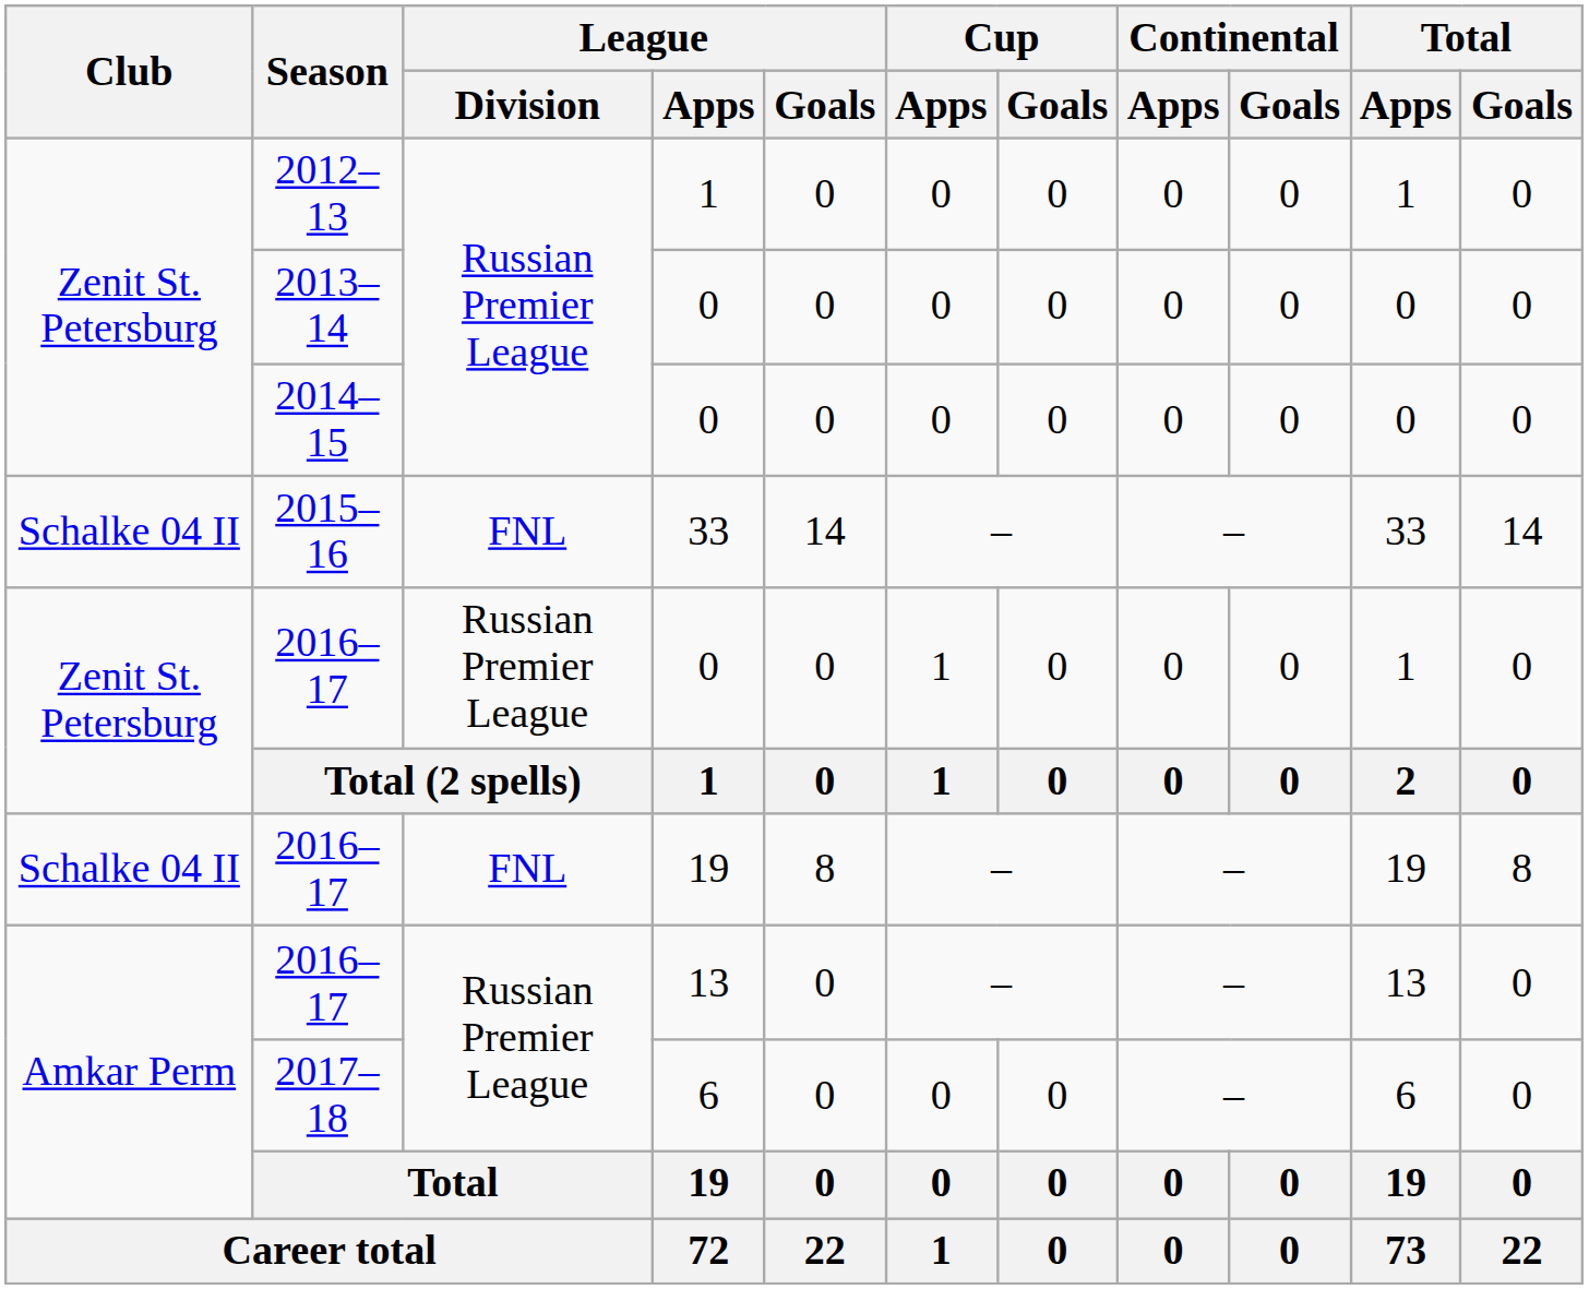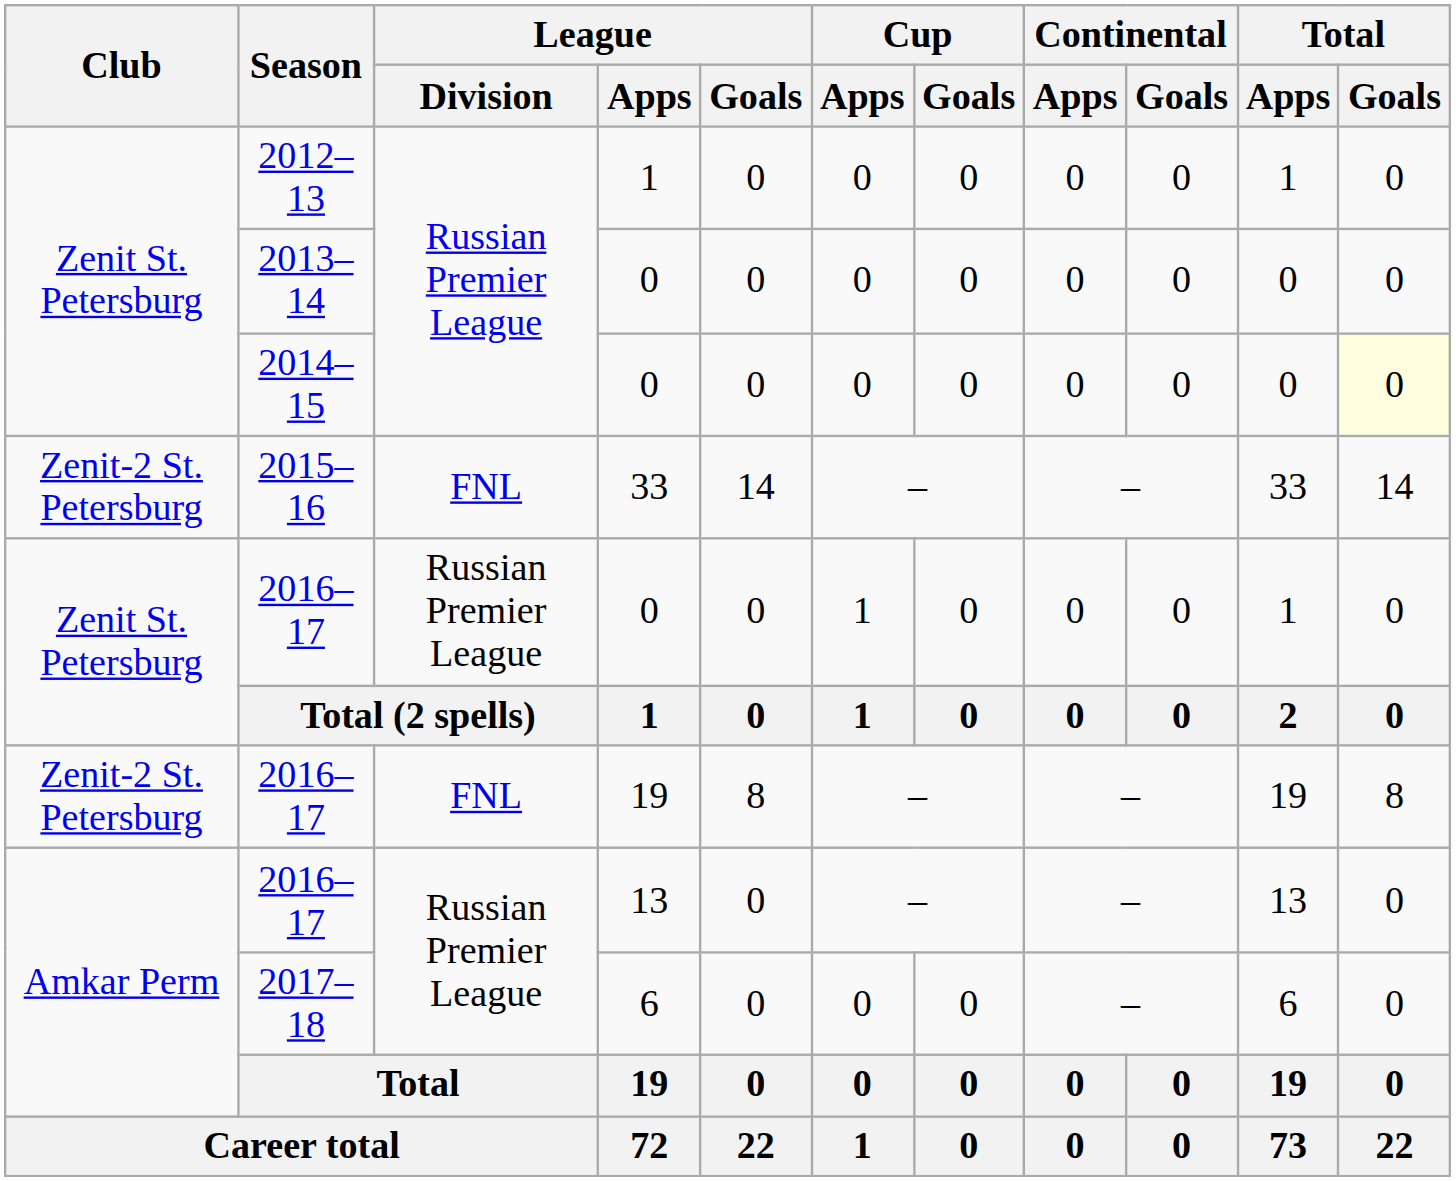 <table class="wikitable" style="text-align: center;">
 <tr>
 <th rowspan=2>Club</th>
 <th rowspan=2>Season</th>
 <th colspan=3>League</th>
 <th colspan=2>Cup</th>
 <th colspan=2>Continental</th>
 <th colspan=2>Total</th>
 </tr>
 <tr>
 <th>Division</th>
 <th>Apps</th>
 <th>Goals</th>
 <th>Apps</th>
 <th>Goals</th>
 <th>Apps</th>
 <th>Goals</th>
 <th>Apps</th>
 <th>Goals</th>
 </tr>
 <tr>
 <td rowspan=3><a href='#'>Zenit St. Petersburg</a></td>
 <td><a href='#'>2012–13</a></td>
 <td rowspan=3><a href='#'>Russian Premier League</a></td>
 <td>1</td>
 <td>0</td>
 <td>0</td>
 <td>0</td>
 <td>0</td>
 <td>0</td>
 <td>1</td>
 <td>0</td>
 </tr>
 <tr>
 <td><a href='#'>2013–14</a></td>
 <td>0</td>
 <td>0</td>
 <td>0</td>
 <td>0</td>
 <td>0</td>
 <td>0</td>
 <td>0</td>
 <td>0</td>
 </tr>
 <tr>
 <td><a href='#'>2014–15</a></td>
 <td>0</td>
 <td>0</td>
 <td>0</td>
 <td>0</td>
 <td>0</td>
 <td>0</td>
 <td>0</td>
-<td>0</td>
+<td style="background: lightyellow;">0</td>
 </tr>
 <tr>
-<td><a href='#'>Schalke 04 II</a></td>
+<td><a href='#'>Zenit-2 St. Petersburg</a></td>
 <td><a href='#'>2015–16</a></td>
 <td><a href='#'>FNL</a></td>
 <td>33</td>
 <td>14</td>
 <td colspan=2>–</td>
 <td colspan=2>–</td>
 <td>33</td>
 <td>14</td>
 </tr>
 <tr>
 <td rowspan=2><a href='#'>Zenit St. Petersburg</a></td>
 <td><a href='#'>2016–17</a></td>
 <td>Russian Premier League</td>
 <td>0</td>
 <td>0</td>
 <td>1</td>
 <td>0</td>
 <td>0</td>
 <td>0</td>
 <td>1</td>
 <td>0</td>
 </tr>
 <tr>
 <th colspan=2>Total (2 spells)</th>
 <th>1</th>
 <th>0</th>
 <th>1</th>
 <th>0</th>
 <th>0</th>
 <th>0</th>
 <th>2</th>
 <th>0</th>
 </tr>
 <tr>
-<td><a href='#'>Schalke 04 II</a></td>
+<td><a href='#'>Zenit-2 St. Petersburg</a></td>
 <td><a href='#'>2016–17</a></td>
 <td><a href='#'>FNL</a></td>
 <td>19</td>
 <td>8</td>
 <td colspan=2>–</td>
 <td colspan=2>–</td>
 <td>19</td>
 <td>8</td>
 </tr>
 <tr>
 <td rowspan=3><a href='#'>Amkar Perm</a></td>
 <td><a href='#'>2016–17</a></td>
 <td rowspan=2>Russian Premier League</td>
 <td>13</td>
 <td>0</td>
 <td colspan=2>–</td>
 <td colspan=2>–</td>
 <td>13</td>
 <td>0</td>
 </tr>
 <tr>
 <td><a href='#'>2017–18</a></td>
 <td>6</td>
 <td>0</td>
 <td>0</td>
 <td>0</td>
 <td colspan=2>–</td>
 <td>6</td>
 <td>0</td>
 </tr>
 <tr>
 <th colspan=2>Total</th>
 <th>19</th>
 <th>0</th>
 <th>0</th>
 <th>0</th>
 <th>0</th>
 <th>0</th>
 <th>19</th>
 <th>0</th>
 </tr>
 <tr>
 <th colspan=3>Career total</th>
 <th>72</th>
 <th>22</th>
 <th>1</th>
 <th>0</th>
 <th>0</th>
 <th>0</th>
 <th>73</th>
 <th>22</th>
 </tr>
 <tr>
 </tr>
 </table>
